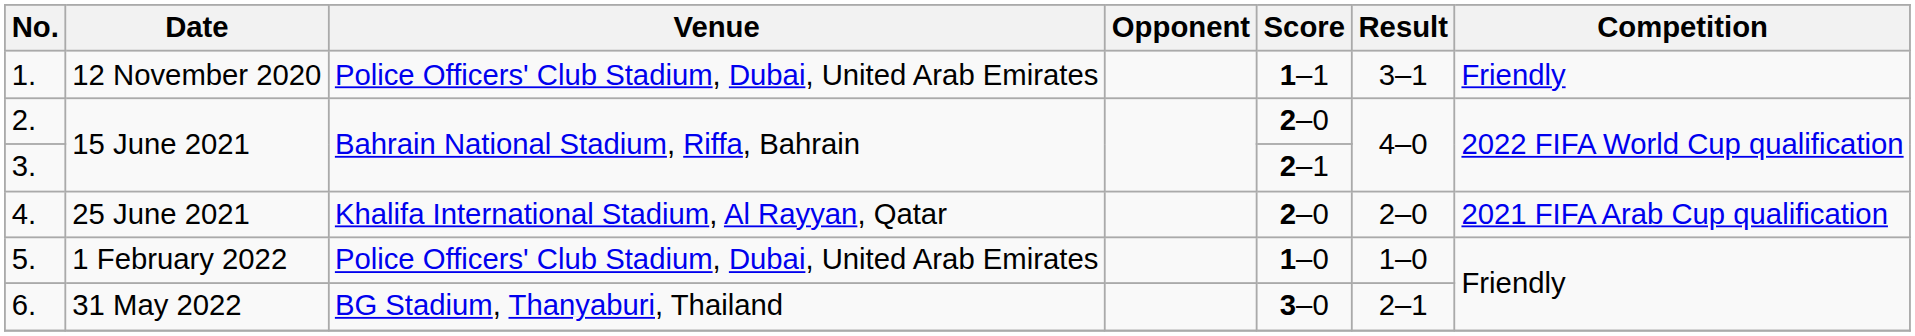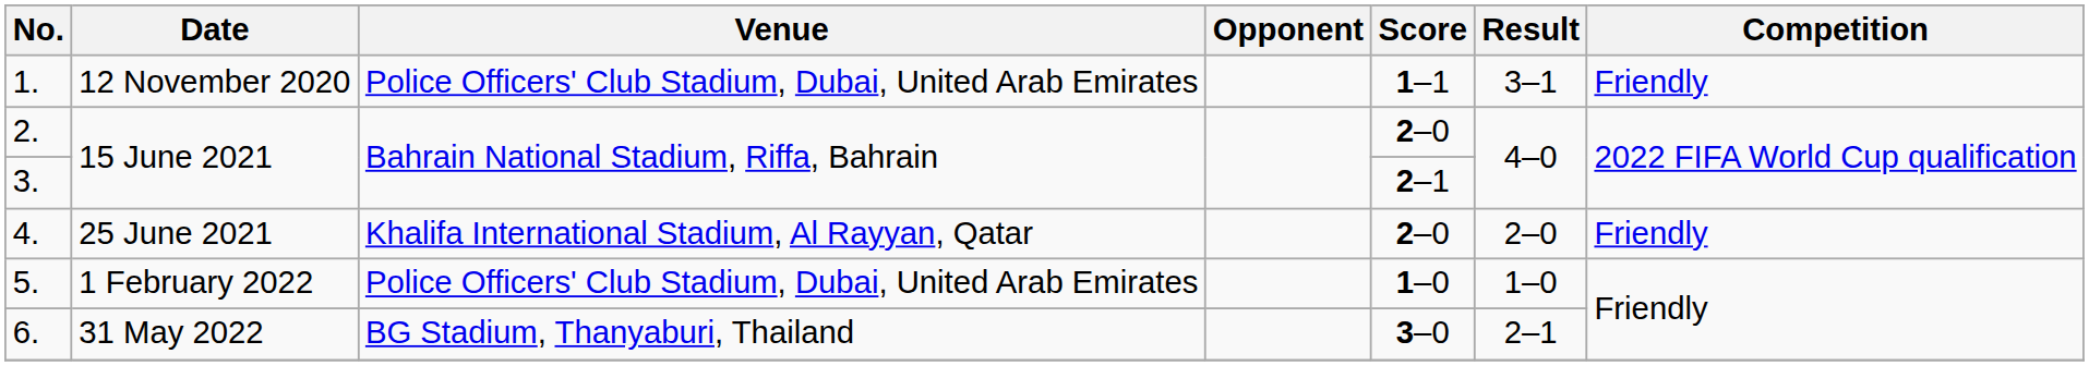 <table class="wikitable plainrowheaders sortable">
 <tr>
 <th>No.</th>
 <th>Date</th>
 <th>Venue</th>
 <th>Opponent</th>
 <th>Score</th>
 <th>Result</th>
 <th>Competition</th>
 </tr>
 <tr>
 <td>1.</td>
 <td>12 November 2020</td>
 <td><a href='#'>Police Officers' Club Stadium</a>, <a href='#'>Dubai</a>, United Arab Emirates</td>
 <td></td>
 <td align=center><strong>1</strong>–1</td>
 <td align=center>3–1</td>
 <td><a href='#'>Friendly</a></td>
 </tr>
 <tr>
 <td>2.</td>
 <td rowspan=2>15 June 2021</td>
 <td rowspan=2><a href='#'>Bahrain National Stadium</a>, <a href='#'>Riffa</a>, Bahrain</td>
 <td rowspan=2></td>
 <td align=center><strong>2</strong>–0</td>
 <td rowspan=2 align="center">4–0</td>
 <td rowspan=2><a href='#'>2022 FIFA World Cup qualification</a></td>
 </tr>
 <tr>
 <td>3.</td>
 <td align=center><strong>2</strong>–1</td>
 </tr>
 <tr>
 <td>4.</td>
 <td>25 June 2021</td>
 <td><a href='#'>Khalifa International Stadium</a>,  <a href='#'>Al Rayyan</a>, Qatar</td>
 <td></td>
 <td align=center><strong>2</strong>–0</td>
 <td align=center>2–0</td>
-<td><a href='#'>2021 FIFA Arab Cup qualification</a></td>
+<td><a href='#'>Friendly</a></td>
 </tr>
 <tr>
 <td>5.</td>
 <td>1 February 2022</td>
 <td><a href='#'>Police Officers' Club Stadium</a>, <a href='#'>Dubai</a>, United Arab Emirates</td>
 <td></td>
 <td align=center><strong>1</strong>–0</td>
 <td align=center>1–0</td>
 <td rowspan=2>Friendly</td>
 </tr>
 <tr>
 <td>6.</td>
 <td>31 May 2022</td>
 <td><a href='#'>BG Stadium</a>, <a href='#'>Thanyaburi</a>, Thailand</td>
 <td></td>
 <td align=center><strong>3</strong>–0</td>
 <td align=center>2–1</td>
 </tr>
 <tr>
 </tr>
 </table>
